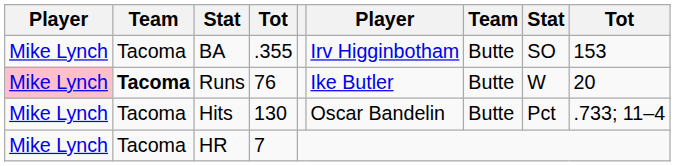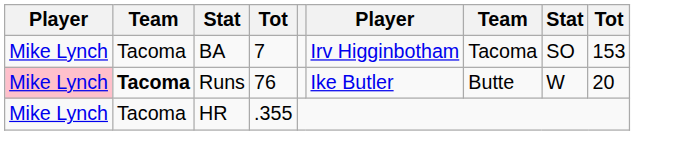 <table class="wikitable">
 <tr>
 <th>Player</th>
 <th>Team</th>
 <th>Stat</th>
 <th>Tot</th>
 <th></th>
 <th>Player</th>
 <th>Team</th>
 <th>Stat</th>
 <th>Tot</th>
 </tr>
 <tr>
 <td><a href='#'>Mike Lynch</a></td>
 <td>Tacoma</td>
 <td>BA</td>
-<td>.355</td>
+<td>7</td>
 <td></td>
 <td><a href='#'>Irv Higginbotham</a></td>
-<td>Butte</td>
+<td>Tacoma</td>
 <td>SO</td>
 <td>153</td>
 </tr>
 <tr>
 <td style="background: pink;"><a href='#'>Mike Lynch</a></td>
 <td><strong>Tacoma</strong></td>
 <td>Runs</td>
 <td>76</td>
 <td></td>
 <td><a href='#'>Ike Butler</a></td>
 <td>Butte</td>
 <td>W</td>
 <td>20</td>
 </tr>
 <tr>
 <td><a href='#'>Mike Lynch</a></td>
 <td>Tacoma</td>
-<td>Hits</td>
-<td>130</td>
-<td></td>
-<td>Oscar Bandelin</td>
-<td>Butte</td>
-<td>Pct</td>
-<td>.733; 11–4</td>
-</tr>
-<tr>
-<td><a href='#'>Mike Lynch</a></td>
-<td>Tacoma</td>
 <td>HR</td>
-<td>7</td>
+<td>.355</td>
 </tr>
 </table>
